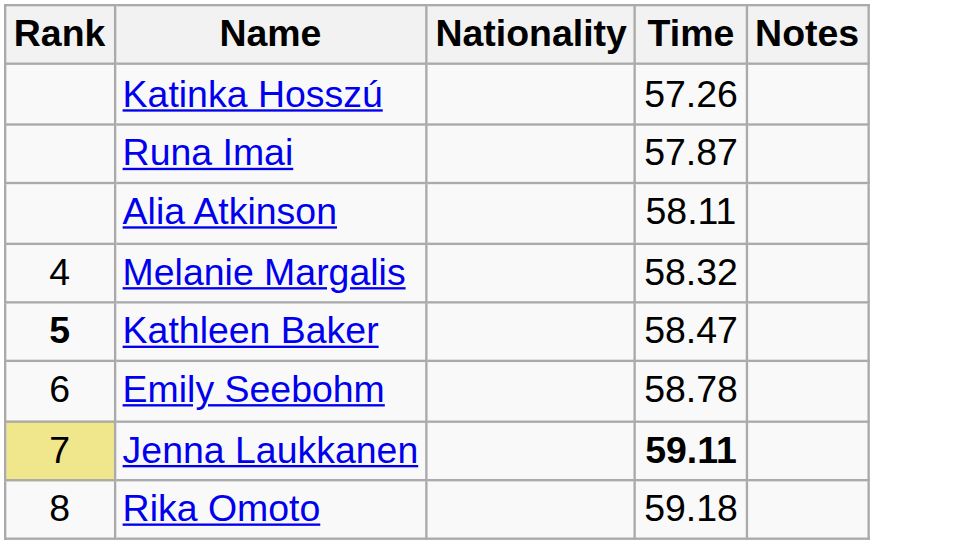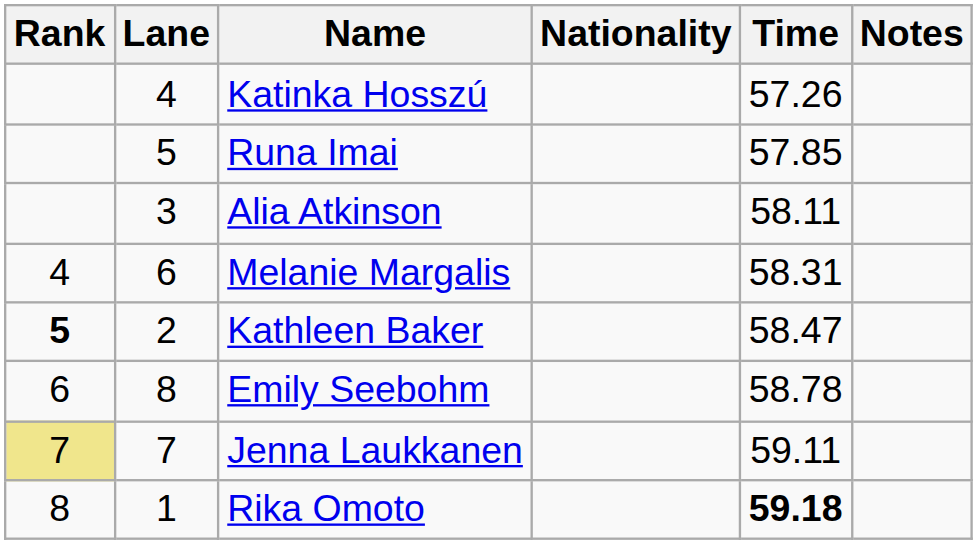 <table class="wikitable sortable" style="text-align:center">
 <tr>
 <th>Rank</th>
+<th>Lane</th>
 <th>Name</th>
 <th>Nationality</th>
 <th>Time</th>
 <th>Notes</th>
 </tr>
 <tr>
 <td></td>
+<td>4</td>
 <td align=left><a href='#'>Katinka Hosszú</a></td>
 <td align=left></td>
 <td>57.26</td>
 <td></td>
 </tr>
 <tr>
 <td></td>
+<td>5</td>
 <td align=left><a href='#'>Runa Imai</a></td>
 <td align=left></td>
-<td>57.87</td>
+<td>57.85</td>
 <td></td>
 </tr>
 <tr>
 <td></td>
+<td>3</td>
 <td align=left><a href='#'>Alia Atkinson</a></td>
 <td align=left></td>
 <td>58.11</td>
 <td></td>
 </tr>
 <tr>
 <td>4</td>
+<td>6</td>
 <td align=left><a href='#'>Melanie Margalis</a></td>
 <td align=left></td>
-<td>58.32</td>
+<td>58.31</td>
 <td></td>
 </tr>
 <tr>
 <td><strong>5</strong></td>
+<td>2</td>
 <td align=left><a href='#'>Kathleen Baker</a></td>
 <td align=left></td>
 <td>58.47</td>
 <td></td>
 </tr>
 <tr>
 <td>6</td>
+<td>8</td>
 <td align=left><a href='#'>Emily Seebohm</a></td>
 <td align=left></td>
 <td>58.78</td>
 <td></td>
 </tr>
 <tr>
 <td style="background: khaki;">7</td>
+<td>7</td>
 <td align=left><a href='#'>Jenna Laukkanen</a></td>
 <td align=left></td>
-<td><strong>59.11</strong></td>
+<td>59.11</td>
 <td></td>
 </tr>
 <tr>
 <td>8</td>
+<td>1</td>
 <td align=left><a href='#'>Rika Omoto</a></td>
 <td align=left></td>
-<td>59.18</td>
+<td><strong>59.18</strong></td>
 <td></td>
 </tr>
 </table>
